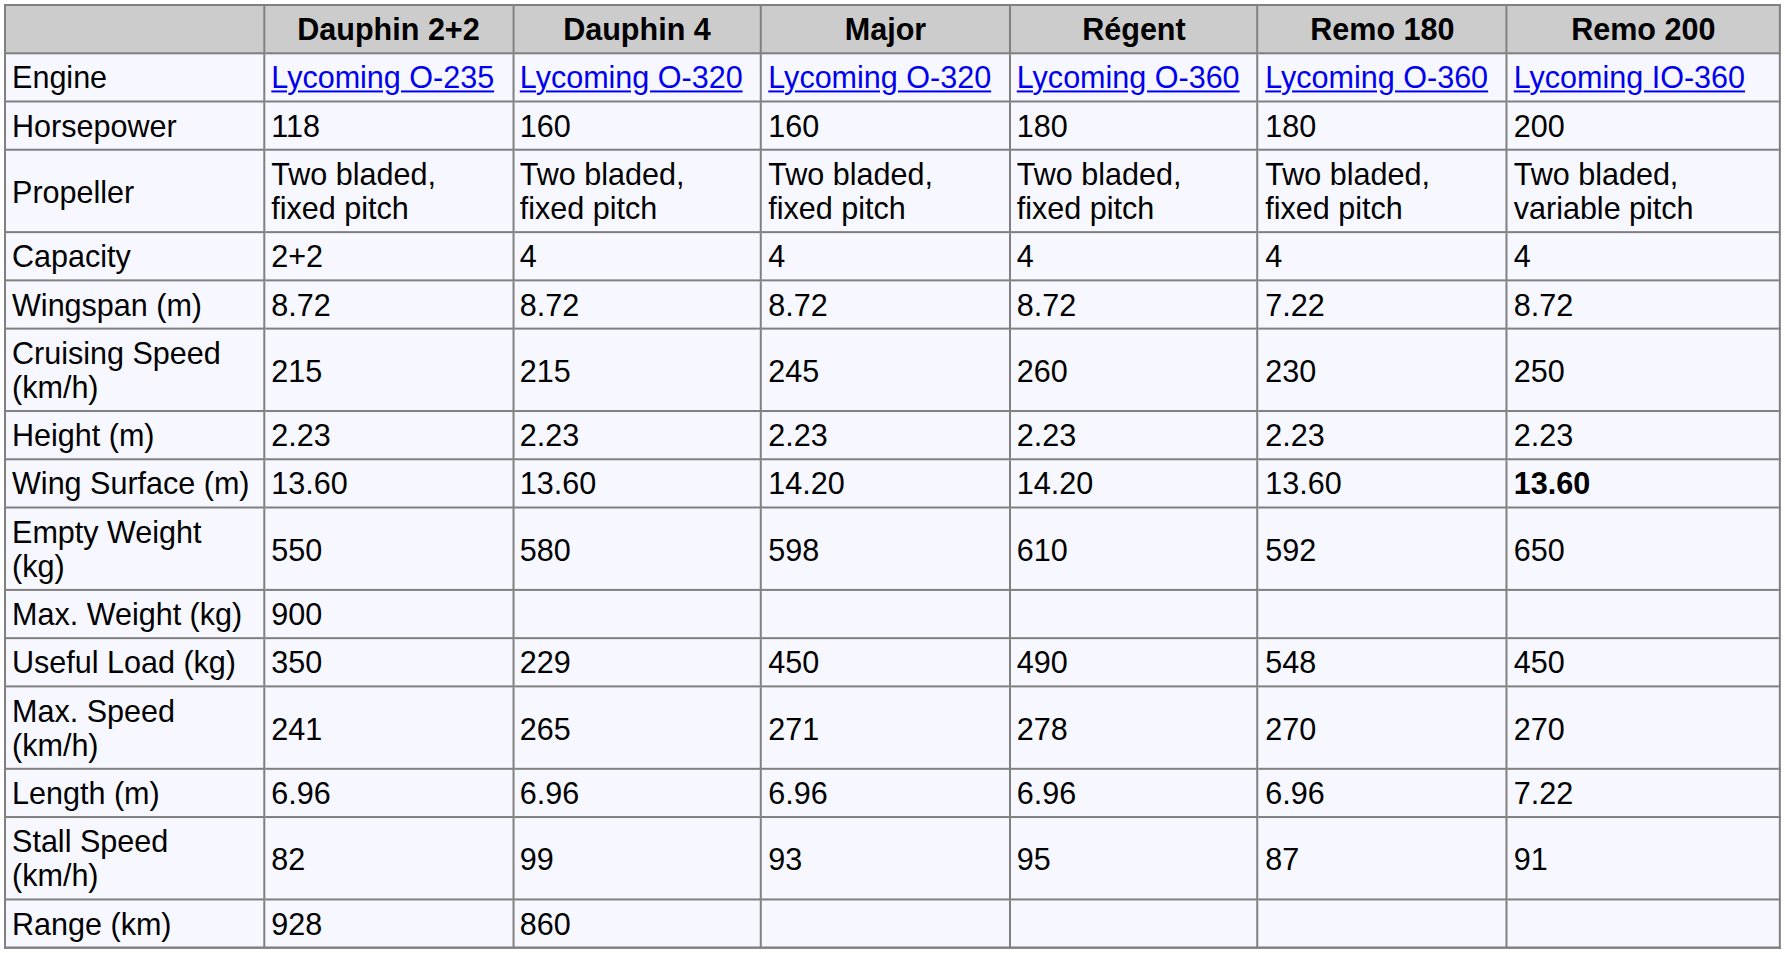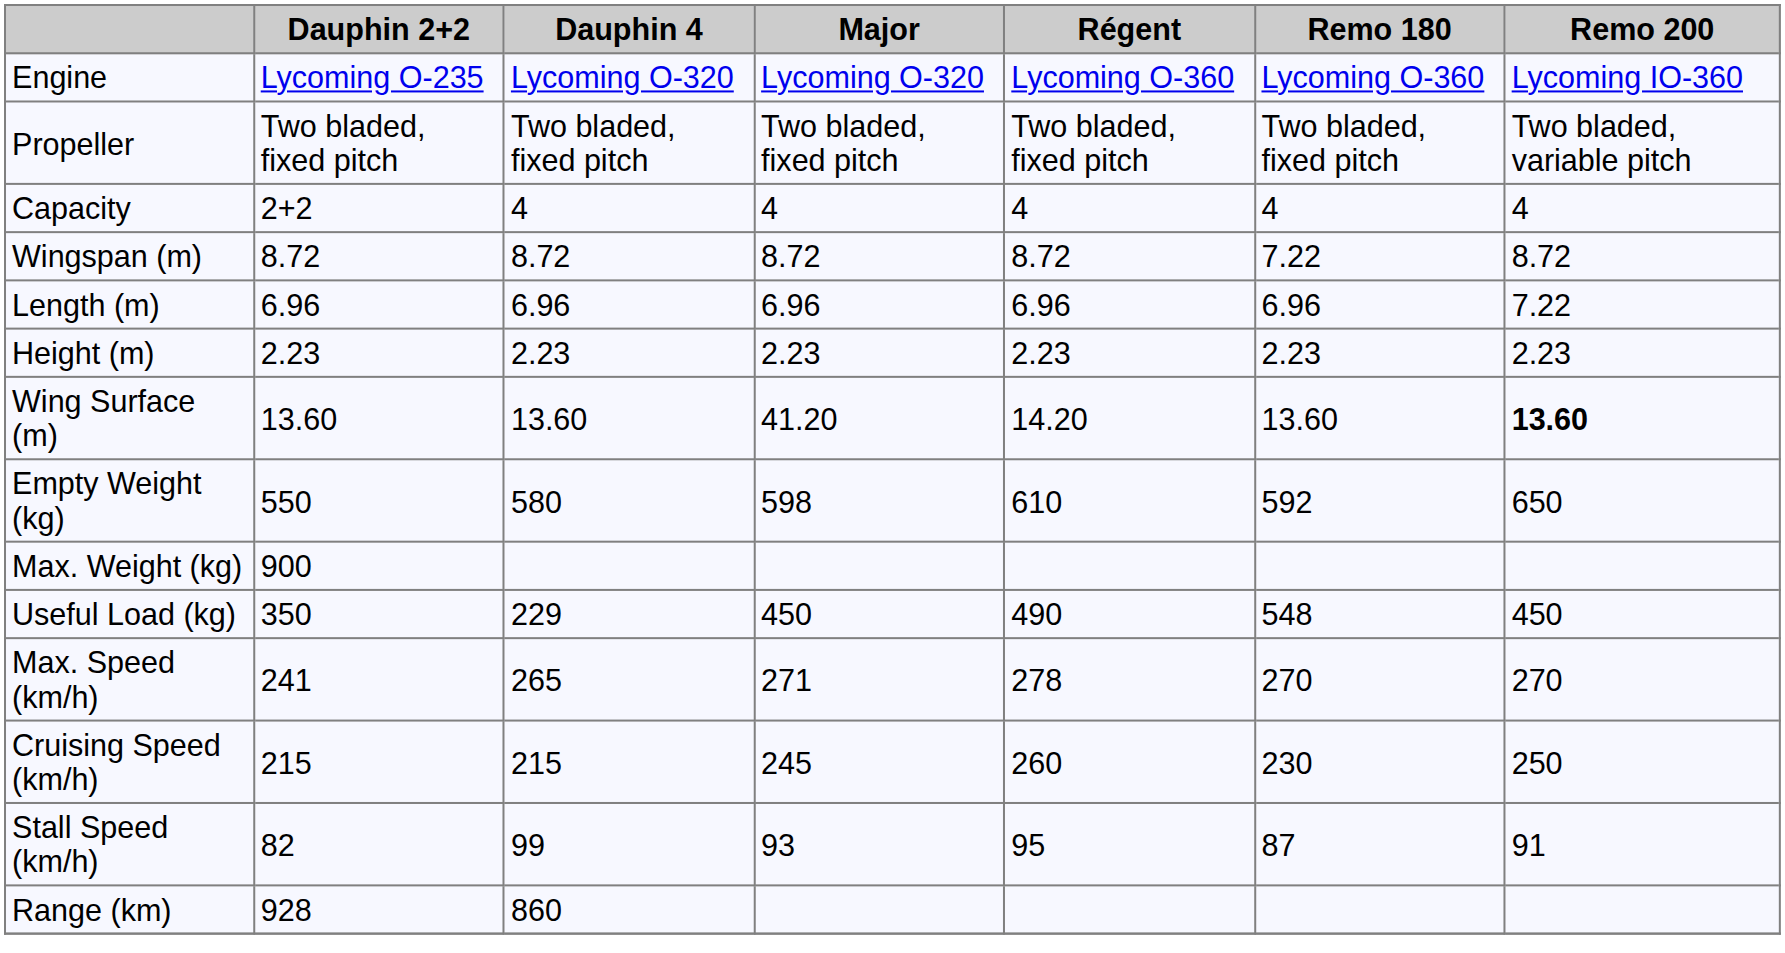 <table bgcolor="#f7f8ff" cellpadding="3" cellspacing="0" border="1" style="font-size: 95%; border: gray solid 1px; border-collapse: collapse;">
 <tr bgcolor="#CCCCCC">
 <th></th>
 <th>Dauphin 2+2</th>
 <th>Dauphin 4</th>
 <th>Major</th>
 <th>Régent</th>
 <th>Remo 180</th>
 <th>Remo 200</th>
 </tr>
 <tr>
 <td>Engine</td>
 <td><a href='#'>Lycoming O-235</a></td>
 <td><a href='#'>Lycoming O-320</a></td>
 <td><a href='#'>Lycoming O-320</a></td>
 <td><a href='#'>Lycoming O-360</a></td>
 <td><a href='#'>Lycoming O-360</a></td>
 <td><a href='#'>Lycoming IO-360</a></td>
-</tr>
-<tr>
-<td>Horsepower</td>
-<td>118</td>
-<td>160</td>
-<td>160</td>
-<td>180</td>
-<td>180</td>
-<td>200</td>
 </tr>
 <tr>
 <td>Propeller</td>
 <td>Two bladed, fixed pitch</td>
 <td>Two bladed, fixed pitch</td>
 <td>Two bladed, fixed pitch</td>
 <td>Two bladed, fixed pitch</td>
 <td>Two bladed, fixed pitch</td>
 <td>Two bladed, variable pitch</td>
 </tr>
 <tr>
 <td>Capacity</td>
 <td>2+2</td>
 <td>4</td>
 <td>4</td>
 <td>4</td>
 <td>4</td>
 <td>4</td>
 </tr>
 <tr>
 <td>Wingspan (m)</td>
 <td>8.72</td>
 <td>8.72</td>
 <td>8.72</td>
 <td>8.72</td>
 <td>7.22</td>
 <td>8.72</td>
 </tr>
 <tr>
-<td>Cruising Speed (km/h)</td>
-<td>215</td>
-<td>215</td>
-<td>245</td>
-<td>260</td>
-<td>230</td>
-<td>250</td>
+<td>Length (m)</td>
+<td>6.96</td>
+<td>6.96</td>
+<td>6.96</td>
+<td>6.96</td>
+<td>6.96</td>
+<td>7.22</td>
 </tr>
 <tr>
 <td>Height (m)</td>
 <td>2.23</td>
 <td>2.23</td>
 <td>2.23</td>
 <td>2.23</td>
 <td>2.23</td>
 <td>2.23</td>
 </tr>
 <tr>
 <td>Wing Surface (m)</td>
 <td>13.60</td>
 <td>13.60</td>
-<td>14.20</td>
+<td>41.20</td>
 <td>14.20</td>
 <td>13.60</td>
 <td><strong>13.60</strong></td>
 </tr>
 <tr>
 <td>Empty Weight (kg)</td>
 <td>550</td>
 <td>580</td>
 <td>598</td>
 <td>610</td>
 <td>592</td>
 <td>650</td>
 </tr>
 <tr>
 <td>Max. Weight (kg)</td>
 <td>900</td>
 <td></td>
 <td></td>
 <td></td>
 <td></td>
 <td></td>
 </tr>
 <tr>
 <td>Useful Load (kg)</td>
 <td>350</td>
 <td>229</td>
 <td>450</td>
 <td>490</td>
 <td>548</td>
 <td>450</td>
 </tr>
 <tr>
 <td>Max. Speed (km/h)</td>
 <td>241</td>
 <td>265</td>
 <td>271</td>
 <td>278</td>
 <td>270</td>
 <td>270</td>
 </tr>
 <tr>
-<td>Length (m)</td>
-<td>6.96</td>
-<td>6.96</td>
-<td>6.96</td>
-<td>6.96</td>
-<td>6.96</td>
-<td>7.22</td>
+<td>Cruising Speed (km/h)</td>
+<td>215</td>
+<td>215</td>
+<td>245</td>
+<td>260</td>
+<td>230</td>
+<td>250</td>
 </tr>
 <tr>
 <td>Stall Speed (km/h)</td>
 <td>82</td>
 <td>99</td>
 <td>93</td>
 <td>95</td>
 <td>87</td>
 <td>91</td>
 </tr>
 <tr>
 <td>Range (km)</td>
 <td>928</td>
 <td>860</td>
 <td></td>
 <td></td>
 <td></td>
 <td></td>
 </tr>
 <tr>
 </tr>
 </table>
